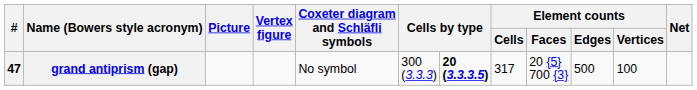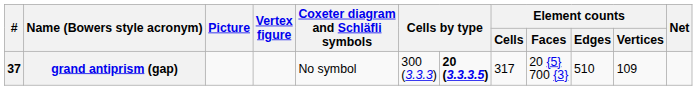 <table class="wikitable">
 <tr>
 <th rowspan=2>#</th>
 <th rowspan=2>Name (Bowers style acronym)</th>
 <th rowspan=2><a href='#'>Picture</a></th>
 <th rowspan=2><a href='#'>Vertex<br>figure</a></th>
 <th rowspan=2><a href='#'>Coxeter diagram</a><br>and <a href='#'>Schläfli</a><br>symbols</th>
 <th rowspan=2 colspan=2>Cells by type</th>
 <th colspan=4>Element counts</th>
 <th rowspan=2>Net</th>
 </tr>
 <tr>
 <th>Cells</th>
 <th>Faces</th>
 <th>Edges</th>
 <th>Vertices</th>
 </tr>
 <tr>
-<th>47</th>
+<th>37</th>
 <th><a href='#'>grand antiprism</a> (gap)</th>
 <td></td>
 <td></td>
 <td>No symbol</td>
 <td>300 <br>(<em><a href='#'>3.3.3</a></em>)</td>
 <td><strong>20 <br>(<em><a href='#'>3.3.3.5</a></em>)</strong></td>
 <td>317</td>
 <td>20 <a href='#'>{5}</a><br>700 <a href='#'>{3}</a></td>
-<td>500</td>
-<td>100</td>
+<td>510</td>
+<td>109</td>
 <td></td>
 </tr>
 </table>
